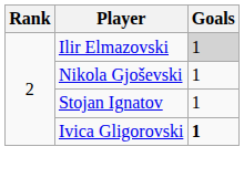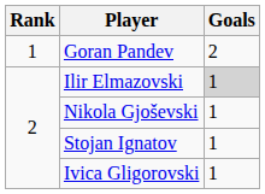 <table class="wikitable">
 <tr>
 <th>Rank</th>
 <th>Player</th>
 <th>Goals</th>
+</tr>
+<tr>
+<td align=center>1</td>
+<td><a href='#'>Goran Pandev</a></td>
+<td>2</td>
 </tr>
 <tr>
 <td align=center rowspan=4>2</td>
 <td><a href='#'>Ilir Elmazovski</a></td>
 <td style="background: lightgrey;">1</td>
 </tr>
 <tr>
 <td><a href='#'>Nikola Gjoševski</a></td>
 <td>1</td>
 </tr>
 <tr>
 <td><a href='#'>Stojan Ignatov</a></td>
 <td>1</td>
 </tr>
 <tr>
 <td><a href='#'>Ivica Gligorovski</a></td>
-<td><strong>1</strong></td>
+<td>1</td>
 </tr>
 </table>
